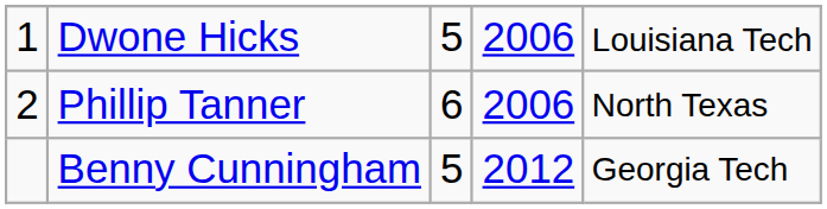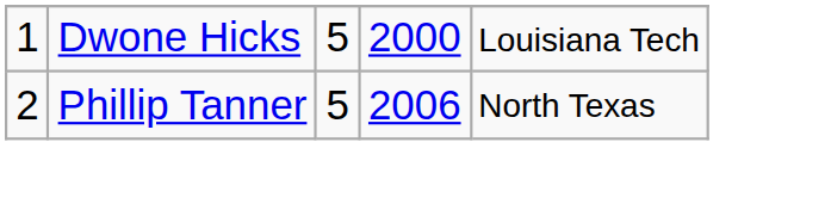 <table class="wikitable">
 <tr>
 </tr>
 <tr>
 <td>1</td>
 <td><a href='#'>Dwone Hicks</a></td>
 <td>5</td>
-<td><a href='#'>2006</a></td>
+<td><a href='#'>2000</a></td>
 <td style="font-size:80%;">Louisiana Tech</td>
 </tr>
 <tr>
 <td>2</td>
 <td><a href='#'>Phillip Tanner</a></td>
-<td>6</td>
+<td>5</td>
 <td><a href='#'>2006</a></td>
 <td style="font-size:80%;">North Texas</td>
 </tr>
-<tr>
-<td></td>
-<td><a href='#'>Benny Cunningham</a></td>
-<td>5</td>
-<td><a href='#'>2012</a></td>
-<td style="font-size:80%;">Georgia Tech</td>
-</tr>
 </table>
